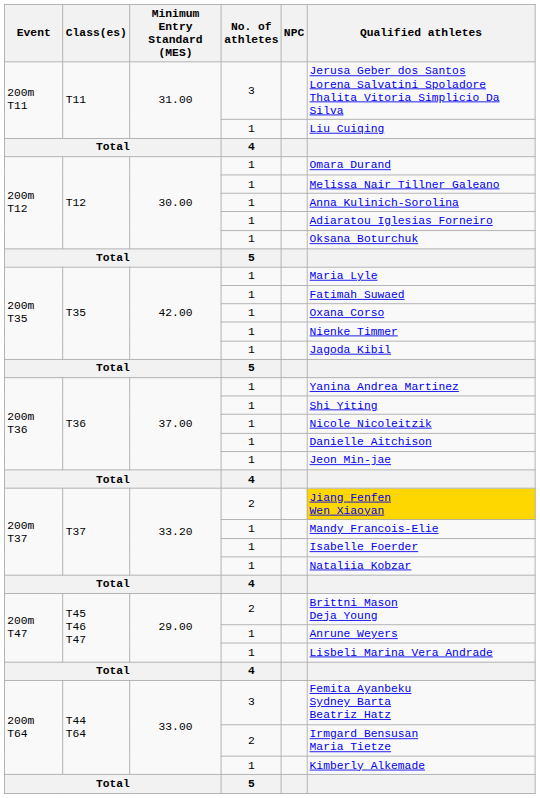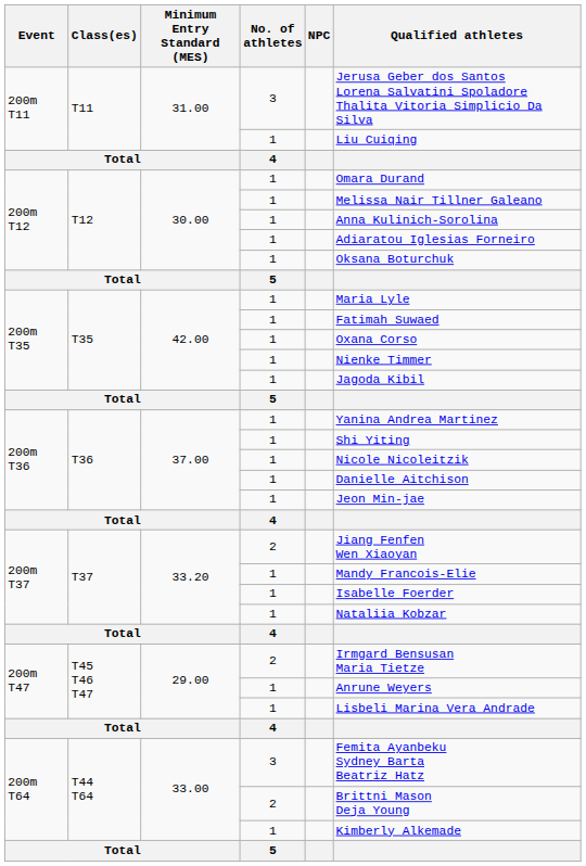 <table class="wikitable">
 <tr>
 <th>Event</th>
 <th>Class(es)</th>
 <th>Minimum Entry<br> Standard<br> (MES)</th>
 <th>No. of<br>athletes</th>
 <th>NPC</th>
 <th>Qualified athletes</th>
 </tr>
 <tr>
 <td rowspan=2>200m T11</td>
 <td rowspan=2>T11</td>
 <td rowspan=2 align="center">31.00</td>
 <td align=center>3</td>
 <td></td>
 <td><a href='#'>Jerusa Geber dos Santos</a><br> <a href='#'>Lorena Salvatini Spoladore</a><br> <a href='#'>Thalita Vitoria Simplicio Da Silva</a></td>
 </tr>
 <tr>
 <td align=center>1</td>
 <td></td>
 <td><a href='#'>Liu Cuiqing</a></td>
 </tr>
 <tr>
 <th colspan=3>Total</th>
 <th>4</th>
 <th></th>
 <th></th>
 </tr>
 <tr>
 <td rowspan=5>200m T12</td>
 <td rowspan=5>T12</td>
 <td rowspan=5 align="center">30.00</td>
 <td align=center>1</td>
 <td></td>
 <td><a href='#'>Omara Durand</a></td>
 </tr>
 <tr>
 <td align=center>1</td>
 <td></td>
 <td><a href='#'>Melissa Nair Tillner Galeano</a></td>
 </tr>
 <tr>
 <td align=center>1</td>
 <td></td>
 <td><a href='#'>Anna Kulinich-Sorolina</a></td>
 </tr>
 <tr>
 <td align=center>1</td>
 <td></td>
 <td><a href='#'>Adiaratou Iglesias Forneiro</a></td>
 </tr>
 <tr>
 <td align=center>1</td>
 <td></td>
 <td><a href='#'>Oksana Boturchuk</a></td>
 </tr>
 <tr>
 <th colspan=3>Total</th>
 <th>5</th>
 <th></th>
 <th></th>
 </tr>
 <tr>
 <td rowspan=5>200m T35</td>
 <td rowspan=5>T35</td>
 <td rowspan=5 align="center">42.00</td>
 <td align=center>1</td>
 <td></td>
 <td><a href='#'>Maria Lyle</a></td>
 </tr>
 <tr>
 <td align=center>1</td>
 <td></td>
 <td><a href='#'>Fatimah Suwaed</a></td>
 </tr>
 <tr>
 <td align=center>1</td>
 <td></td>
 <td><a href='#'>Oxana Corso</a></td>
 </tr>
 <tr>
 <td align=center>1</td>
 <td></td>
 <td><a href='#'>Nienke Timmer</a></td>
 </tr>
 <tr>
 <td align=center>1</td>
 <td></td>
 <td><a href='#'>Jagoda Kibil</a></td>
 </tr>
 <tr>
 <th colspan=3>Total</th>
 <th>5</th>
 <th></th>
 <th></th>
 </tr>
 <tr>
 <td rowspan=5>200m T36</td>
 <td rowspan=5>T36</td>
 <td rowspan=5 align="center">37.00</td>
 <td align=center>1</td>
 <td></td>
 <td><a href='#'>Yanina Andrea Martinez</a></td>
 </tr>
 <tr>
 <td align=center>1</td>
 <td></td>
 <td><a href='#'>Shi Yiting</a></td>
 </tr>
 <tr>
 <td align=center>1</td>
 <td></td>
 <td><a href='#'>Nicole Nicoleitzik</a></td>
 </tr>
 <tr>
 <td align=center>1</td>
 <td></td>
 <td><a href='#'>Danielle Aitchison</a></td>
 </tr>
 <tr>
 <td align=center>1</td>
 <td></td>
 <td><a href='#'>Jeon Min-jae</a></td>
 </tr>
 <tr>
 <th colspan=3>Total</th>
 <th>4</th>
 <th></th>
 <th></th>
 </tr>
 <tr>
 <td rowspan=4>200m T37</td>
 <td rowspan=4>T37</td>
 <td rowspan=4 align="center">33.20</td>
 <td align=center>2</td>
 <td></td>
-<td style="background: gold;"><a href='#'>Jiang Fenfen</a><br> <a href='#'>Wen Xiaoyan</a></td>
+<td><a href='#'>Jiang Fenfen</a><br> <a href='#'>Wen Xiaoyan</a></td>
 </tr>
 <tr>
 <td align=center>1</td>
 <td></td>
 <td><a href='#'>Mandy Francois-Elie</a></td>
 </tr>
 <tr>
 <td align=center>1</td>
 <td></td>
 <td><a href='#'>Isabelle Foerder</a></td>
 </tr>
 <tr>
 <td align=center>1</td>
 <td></td>
 <td><a href='#'>Nataliia Kobzar</a></td>
 </tr>
 <tr>
 <th colspan=3>Total</th>
 <th>4</th>
 <th></th>
 <th></th>
 </tr>
 <tr>
 <td rowspan=3>200m T47</td>
 <td rowspan=3>T45<br>T46<br>T47</td>
 <td rowspan=3 align="center">29.00</td>
 <td align=center>2</td>
 <td></td>
-<td><a href='#'>Brittni Mason</a><br> <a href='#'>Deja Young</a></td>
+<td><a href='#'>Irmgard Bensusan</a><br><a href='#'>Maria Tietze</a></td>
 </tr>
 <tr>
 <td align=center>1</td>
 <td></td>
 <td><a href='#'>Anrune Weyers</a></td>
 </tr>
 <tr>
 <td align=center>1</td>
 <td></td>
 <td><a href='#'>Lisbeli Marina Vera Andrade</a></td>
 </tr>
 <tr>
 <th colspan=3>Total</th>
 <th>4</th>
 <th></th>
 <th></th>
 </tr>
 <tr>
 <td rowspan=3>200m T64</td>
 <td rowspan=3>T44<br>T64</td>
 <td rowspan=3 align="center">33.00</td>
 <td align=center>3</td>
 <td></td>
 <td><a href='#'>Femita Ayanbeku</a><br> <a href='#'>Sydney Barta</a><br><a href='#'>Beatriz Hatz</a></td>
 </tr>
 <tr>
 <td align=center>2</td>
 <td></td>
-<td><a href='#'>Irmgard Bensusan</a><br><a href='#'>Maria Tietze</a></td>
+<td><a href='#'>Brittni Mason</a><br> <a href='#'>Deja Young</a></td>
 </tr>
 <tr>
 <td align=center>1</td>
 <td></td>
 <td><a href='#'>Kimberly Alkemade</a></td>
 </tr>
 <tr>
 <th colspan=3>Total</th>
 <th>5</th>
 <th></th>
 <th></th>
 </tr>
 </table>
